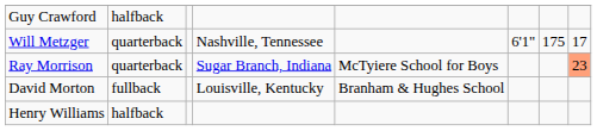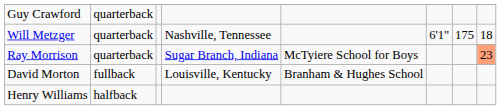 <table class="wikitable">
 <tr>
 </tr>
 <tr>
 <td>Guy Crawford</td>
-<td>halfback</td>
+<td>quarterback</td>
 <td></td>
 <td></td>
 <td></td>
 <td></td>
 <td></td>
 <td></td>
 </tr>
 <tr>
 <td><a href='#'>Will Metzger</a></td>
 <td>quarterback</td>
 <td></td>
 <td>Nashville, Tennessee</td>
 <td></td>
 <td>6'1"</td>
 <td>175</td>
-<td>17</td>
+<td>18</td>
 </tr>
 <tr>
 <td><a href='#'>Ray Morrison</a></td>
 <td>quarterback</td>
 <td></td>
 <td><a href='#'>Sugar Branch, Indiana</a></td>
 <td>McTyiere School for Boys</td>
 <td></td>
 <td></td>
 <td style="background: lightsalmon;">23</td>
 </tr>
 <tr>
 <td>David Morton</td>
 <td>fullback</td>
 <td></td>
 <td>Louisville, Kentucky</td>
 <td>Branham & Hughes School</td>
 <td></td>
 <td></td>
 <td></td>
 </tr>
 <tr>
 <td>Henry Williams</td>
 <td>halfback</td>
 <td></td>
 <td></td>
 <td></td>
 <td></td>
 <td></td>
 <td></td>
 </tr>
 </table>
